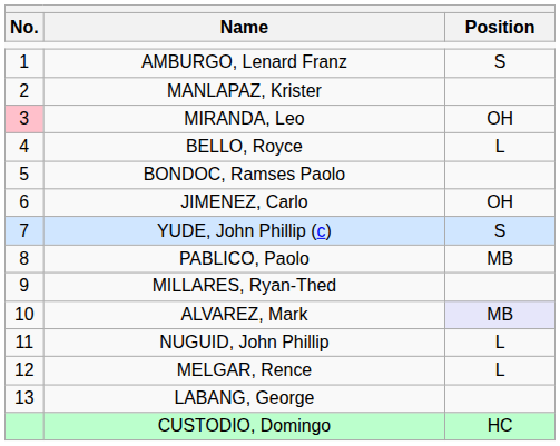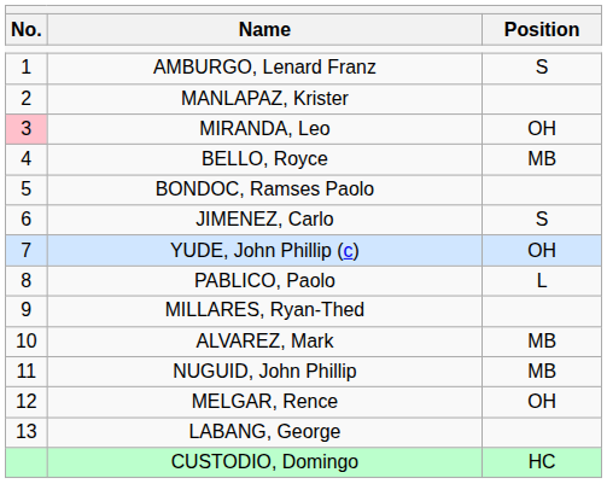 <table class='wikitable mw-collapsible' style="text-align: center; width: 500px; border: none">
 <tr>
 <th style='text-align: left;' colspan=3></th>
 </tr>
 <tr>
 <th style='width: 7%;'>No.</th>
 <th>Name</th>
 <th style='width: 20%;'>Position</th>
 </tr>
 <tr>
 <td style='border: none;'></td>
 </tr>
 <tr>
 <td>1</td>
 <td>AMBURGO, Lenard Franz</td>
 <td>S</td>
 </tr>
 <tr>
 <td>2</td>
 <td>MANLAPAZ, Krister</td>
 <td></td>
 </tr>
 <tr>
 <td style="background: pink;">3</td>
 <td>MIRANDA, Leo</td>
 <td>OH</td>
 </tr>
 <tr>
 <td>4</td>
 <td>BELLO, Royce</td>
-<td>L</td>
+<td>MB</td>
 </tr>
 <tr>
 <td>5</td>
 <td>BONDOC, Ramses Paolo</td>
 <td></td>
 </tr>
 <tr>
 <td>6</td>
 <td>JIMENEZ, Carlo</td>
-<td>OH</td>
+<td>S</td>
 </tr>
 <tr bgcolor=#D0E6FF>
 <td>7</td>
 <td>YUDE, John Phillip (<a href='#'>c</a>)</td>
-<td>S</td>
+<td>OH</td>
 </tr>
 <tr>
 <td>8</td>
 <td>PABLICO, Paolo</td>
-<td>MB</td>
+<td>L</td>
 </tr>
 <tr>
 <td>9</td>
 <td>MILLARES, Ryan-Thed</td>
 <td></td>
 </tr>
 <tr>
 <td>10</td>
 <td>ALVAREZ, Mark</td>
-<td style="background: lavender;">MB</td>
+<td>MB</td>
 </tr>
 <tr>
 <td>11</td>
 <td>NUGUID, John Phillip</td>
-<td>L</td>
+<td>MB</td>
 </tr>
 <tr>
 <td>12</td>
 <td>MELGAR, Rence</td>
-<td>L</td>
+<td>OH</td>
 </tr>
 <tr>
 <td>13</td>
 <td>LABANG, George</td>
 <td></td>
 </tr>
 <tr bgcolor=#BBFFCC>
 <td></td>
 <td>CUSTODIO, Domingo</td>
 <td>HC</td>
 </tr>
 </table>
